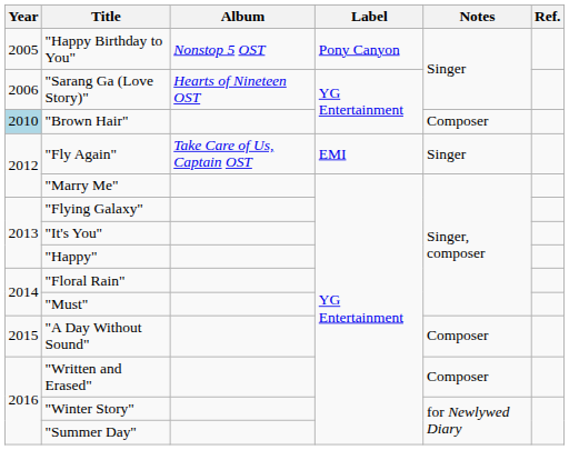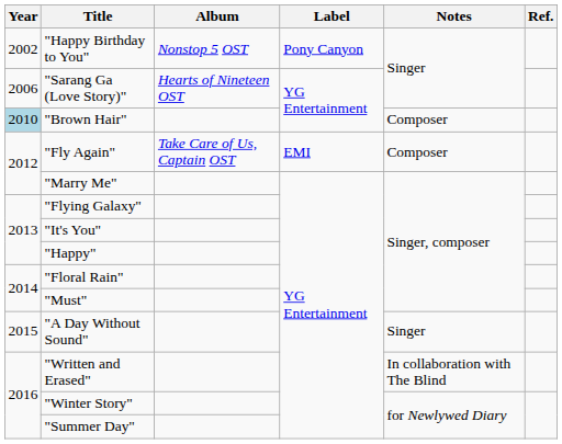 <table class="wikitable" style="width:600px">
 <tr>
 <th width=10>Year</th>
 <th>Title</th>
 <th>Album</th>
 <th>Label</th>
 <th>Notes</th>
 <th>Ref.</th>
 </tr>
 <tr>
-<td>2005</td>
+<td>2002</td>
 <td>"Happy Birthday to You"</td>
 <td><em><a href='#'>Nonstop 5</a> <a href='#'>OST</a></em></td>
 <td><a href='#'>Pony Canyon</a></td>
 <td rowspan="2">Singer</td>
 <td></td>
 </tr>
 <tr>
 <td>2006</td>
 <td>"Sarang Ga (Love Story)"</td>
 <td><em><a href='#'>Hearts of Nineteen</a> <a href='#'>OST</a></em></td>
 <td rowspan="2"><a href='#'>YG Entertainment</a></td>
 <td></td>
 </tr>
 <tr>
 <td style="background: lightblue;">2010</td>
 <td>"Brown Hair"</td>
 <td></td>
 <td>Composer</td>
 <td></td>
 </tr>
 <tr>
 <td rowspan=2>2012</td>
 <td>"Fly Again"</td>
 <td><em><a href='#'>Take Care of Us, Captain</a> <a href='#'>OST</a></em></td>
 <td><a href='#'>EMI</a></td>
-<td>Singer</td>
+<td>Composer</td>
 <td></td>
 </tr>
 <tr>
 <td>"Marry Me"</td>
 <td></td>
 <td rowspan="10"><a href='#'>YG Entertainment</a></td>
 <td rowspan="6">Singer, composer</td>
 <td></td>
 </tr>
 <tr>
 <td rowspan=3>2013</td>
 <td>"Flying Galaxy"</td>
 <td></td>
 <td></td>
 </tr>
 <tr>
 <td>"It's You"</td>
 <td></td>
 <td></td>
 </tr>
 <tr>
 <td>"Happy"</td>
 <td></td>
 <td></td>
 </tr>
 <tr>
 <td rowspan=2>2014</td>
 <td>"Floral Rain"</td>
 <td></td>
 <td></td>
 </tr>
 <tr>
 <td>"Must"</td>
 <td></td>
 <td></td>
 </tr>
 <tr>
 <td>2015</td>
 <td>"A Day Without Sound"</td>
 <td></td>
-<td>Composer</td>
+<td>Singer</td>
 <td></td>
 </tr>
 <tr>
 <td rowspan=3>2016</td>
 <td>"Written and Erased"</td>
 <td></td>
-<td>Composer</td>
+<td>In collaboration with The Blind</td>
 <td></td>
 </tr>
 <tr>
 <td>"Winter Story"</td>
 <td></td>
 <td rowspan=2>for <em>Newlywed Diary</em></td>
 <td rowspan=2></td>
 </tr>
 <tr>
 <td>"Summer Day"</td>
 <td></td>
 </tr>
 </table>
